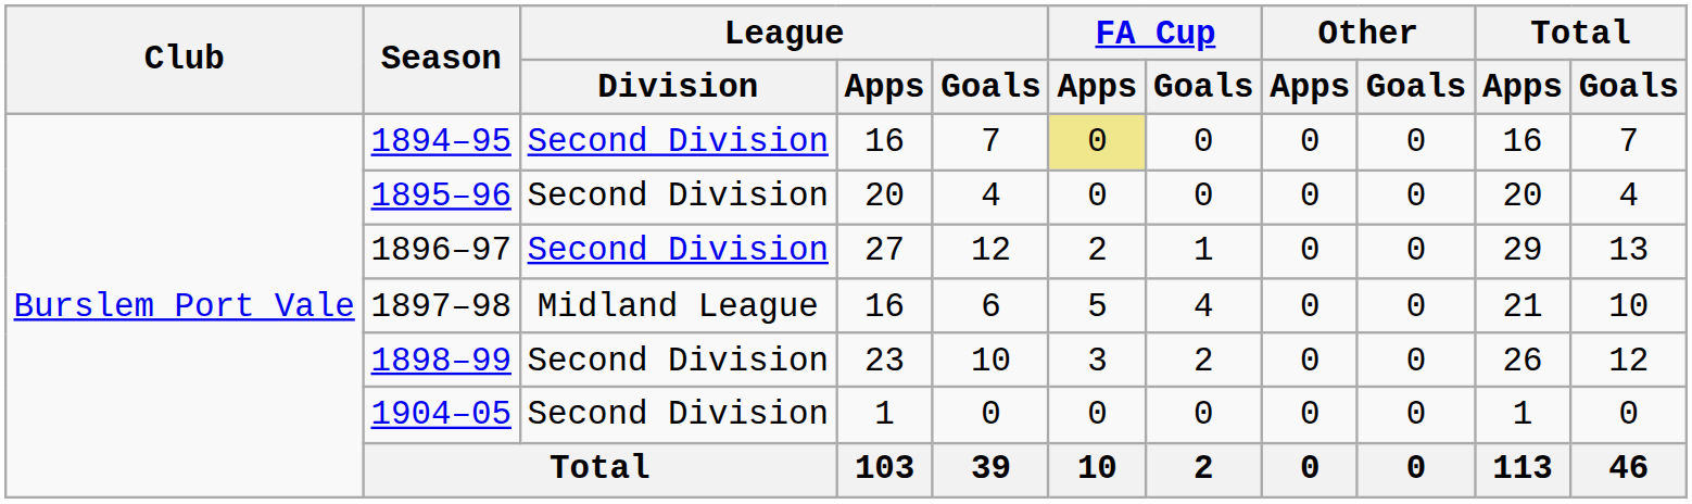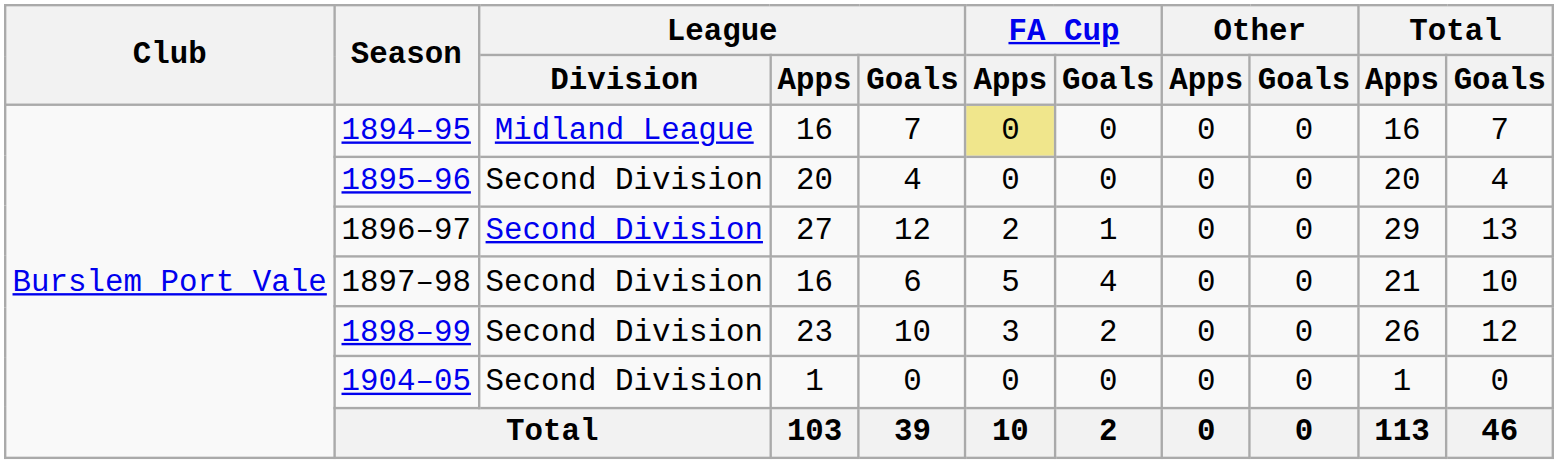 <table class="wikitable" style="text-align:center">
 <tr>
 <th rowspan="2">Club</th>
 <th rowspan="2">Season</th>
 <th colspan="3">League</th>
 <th colspan="2"><a href='#'>FA Cup</a></th>
 <th colspan="2">Other</th>
 <th colspan="2">Total</th>
 </tr>
 <tr>
 <th>Division</th>
 <th>Apps</th>
 <th>Goals</th>
 <th>Apps</th>
 <th>Goals</th>
 <th>Apps</th>
 <th>Goals</th>
 <th>Apps</th>
 <th>Goals</th>
 </tr>
 <tr>
 <td rowspan="7"><a href='#'>Burslem Port Vale</a></td>
 <td><a href='#'>1894–95</a></td>
-<td><a href='#'>Second Division</a></td>
+<td><a href='#'>Midland League</a></td>
 <td>16</td>
 <td>7</td>
 <td style="background: khaki;">0</td>
 <td>0</td>
 <td>0</td>
 <td>0</td>
 <td>16</td>
 <td>7</td>
 </tr>
 <tr>
 <td><a href='#'>1895–96</a></td>
 <td>Second Division</td>
 <td>20</td>
 <td>4</td>
 <td>0</td>
 <td>0</td>
 <td>0</td>
 <td>0</td>
 <td>20</td>
 <td>4</td>
 </tr>
 <tr>
 <td>1896–97</td>
 <td><a href='#'>Second Division</a></td>
 <td>27</td>
 <td>12</td>
 <td>2</td>
 <td>1</td>
 <td>0</td>
 <td>0</td>
 <td>29</td>
 <td>13</td>
 </tr>
 <tr>
 <td>1897–98</td>
-<td>Midland League</td>
+<td>Second Division</td>
 <td>16</td>
 <td>6</td>
 <td>5</td>
 <td>4</td>
 <td>0</td>
 <td>0</td>
 <td>21</td>
 <td>10</td>
 </tr>
 <tr>
 <td><a href='#'>1898–99</a></td>
 <td>Second Division</td>
 <td>23</td>
 <td>10</td>
 <td>3</td>
 <td>2</td>
 <td>0</td>
 <td>0</td>
 <td>26</td>
 <td>12</td>
 </tr>
 <tr>
 <td><a href='#'>1904–05</a></td>
 <td>Second Division</td>
 <td>1</td>
 <td>0</td>
 <td>0</td>
 <td>0</td>
 <td>0</td>
 <td>0</td>
 <td>1</td>
 <td>0</td>
 </tr>
 <tr>
 <th colspan="2">Total</th>
 <th>103</th>
 <th>39</th>
 <th>10</th>
 <th>2</th>
 <th>0</th>
 <th>0</th>
 <th>113</th>
 <th>46</th>
 </tr>
 </table>
